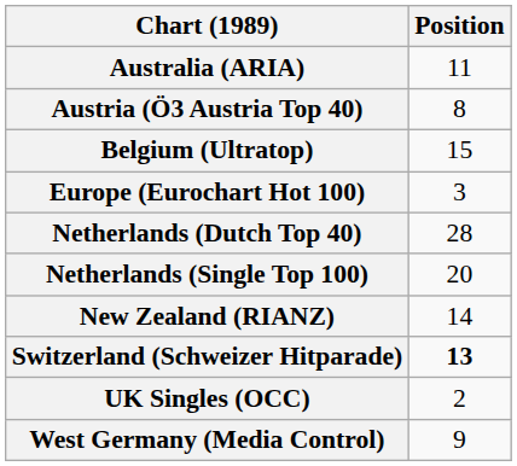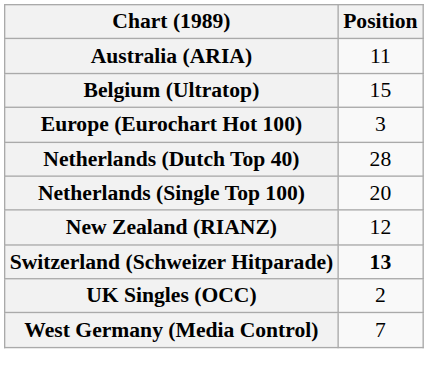 <table class="wikitable sortable plainrowheaders" style="text-align:center">
 <tr>
 <th>Chart (1989)</th>
 <th>Position</th>
 </tr>
 <tr>
 <th scope="row">Australia (ARIA)</th>
 <td>11</td>
-</tr>
-<tr>
-<th scope="row">Austria (Ö3 Austria Top 40)</th>
-<td>8</td>
 </tr>
 <tr>
 <th scope="row">Belgium (Ultratop)</th>
 <td>15</td>
 </tr>
 <tr>
 <th scope="row">Europe (Eurochart Hot 100)</th>
 <td>3</td>
 </tr>
 <tr>
 <th scope="row">Netherlands (Dutch Top 40)</th>
 <td>28</td>
 </tr>
 <tr>
 <th scope="row">Netherlands (Single Top 100)</th>
 <td>20</td>
 </tr>
 <tr>
 <th scope="row">New Zealand (RIANZ)</th>
-<td>14</td>
+<td>12</td>
 </tr>
 <tr>
 <th scope="row">Switzerland (Schweizer Hitparade)</th>
 <td><strong>13</strong></td>
 </tr>
 <tr>
 <th scope="row">UK Singles (OCC)</th>
 <td>2</td>
 </tr>
 <tr>
 <th scope="row">West Germany (Media Control)</th>
-<td>9</td>
+<td>7</td>
 </tr>
 </table>
